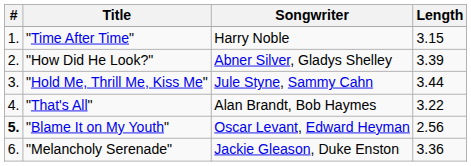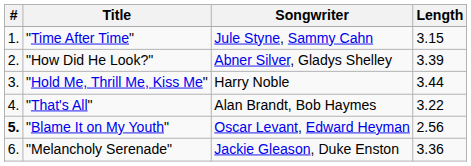 <table class="wikitable">
 <tr>
 <th>#</th>
 <th>Title</th>
 <th>Songwriter</th>
 <th>Length</th>
 </tr>
 <tr bgcolor="#ebf5ff">
 </tr>
 <tr>
 <td>1.</td>
 <td>"<a href='#'>Time After Time</a>"</td>
-<td>Harry Noble</td>
+<td><a href='#'>Jule Styne</a>, <a href='#'>Sammy Cahn</a></td>
 <td>3.15</td>
 </tr>
 <tr>
 <td>2.</td>
 <td>"How Did He Look?"</td>
 <td><a href='#'>Abner Silver</a>, Gladys Shelley</td>
 <td>3.39</td>
 </tr>
 <tr>
 <td>3.</td>
 <td>"<a href='#'>Hold Me, Thrill Me, Kiss Me</a>"</td>
-<td><a href='#'>Jule Styne</a>, <a href='#'>Sammy Cahn</a></td>
+<td>Harry Noble</td>
 <td>3.44</td>
 </tr>
 <tr>
 <td>4.</td>
 <td>"<a href='#'>That's All</a>"</td>
 <td>Alan Brandt, Bob Haymes</td>
 <td>3.22</td>
 </tr>
 <tr>
 <td><strong>5.</strong></td>
 <td>"<a href='#'>Blame It on My Youth</a>"</td>
 <td><a href='#'>Oscar Levant</a>, <a href='#'>Edward Heyman</a></td>
 <td>2.56</td>
 </tr>
 <tr>
 <td>6.</td>
 <td>"Melancholy Serenade"</td>
 <td><a href='#'>Jackie Gleason</a>, Duke Enston</td>
 <td>3.36</td>
 </tr>
 </table>
